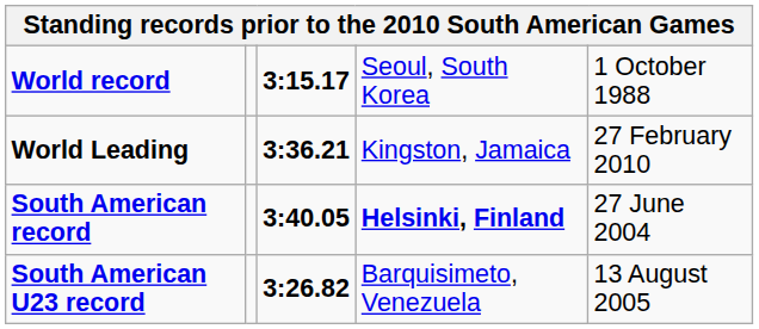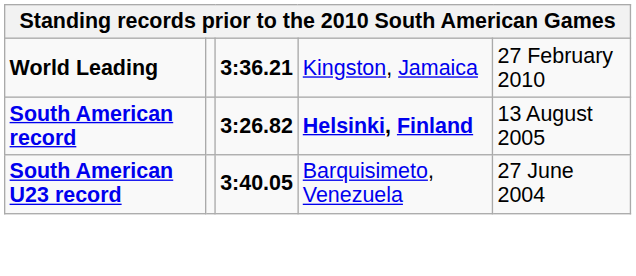 <table class="wikitable" width=75%>
 <tr>
 <th colspan="5">Standing records prior to the 2010 South American Games</th>
-</tr>
-<tr>
-<td><strong><a href='#'>World record</a></strong></td>
-<td></td>
-<td><strong>3:15.17</strong></td>
-<td><a href='#'>Seoul</a>, <a href='#'>South Korea</a></td>
-<td>1 October 1988</td>
 </tr>
 <tr>
 <td><strong>World Leading</strong></td>
 <td></td>
 <td><strong>3:36.21</strong></td>
 <td><a href='#'>Kingston</a>, <a href='#'>Jamaica</a></td>
 <td>27 February 2010</td>
 </tr>
 <tr>
 <td><strong><a href='#'>South American record</a></strong></td>
 <td></td>
-<td><strong>3:40.05</strong></td>
+<td><strong>3:26.82</strong></td>
 <td><strong><a href='#'>Helsinki</a>, <a href='#'>Finland</a></strong></td>
-<td>27 June 2004</td>
+<td>13 August 2005</td>
 </tr>
 <tr>
 <td><strong><a href='#'>South American U23 record</a></strong></td>
 <td></td>
-<td><strong>3:26.82</strong></td>
+<td><strong>3:40.05</strong></td>
 <td><a href='#'>Barquisimeto</a>, <a href='#'>Venezuela</a></td>
-<td>13 August 2005</td>
+<td>27 June 2004</td>
 </tr>
 </table>
